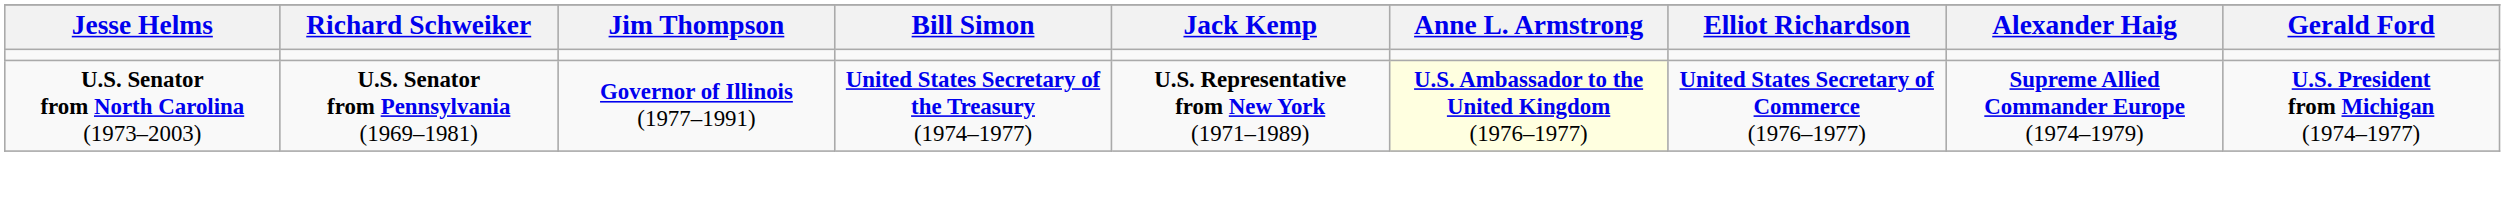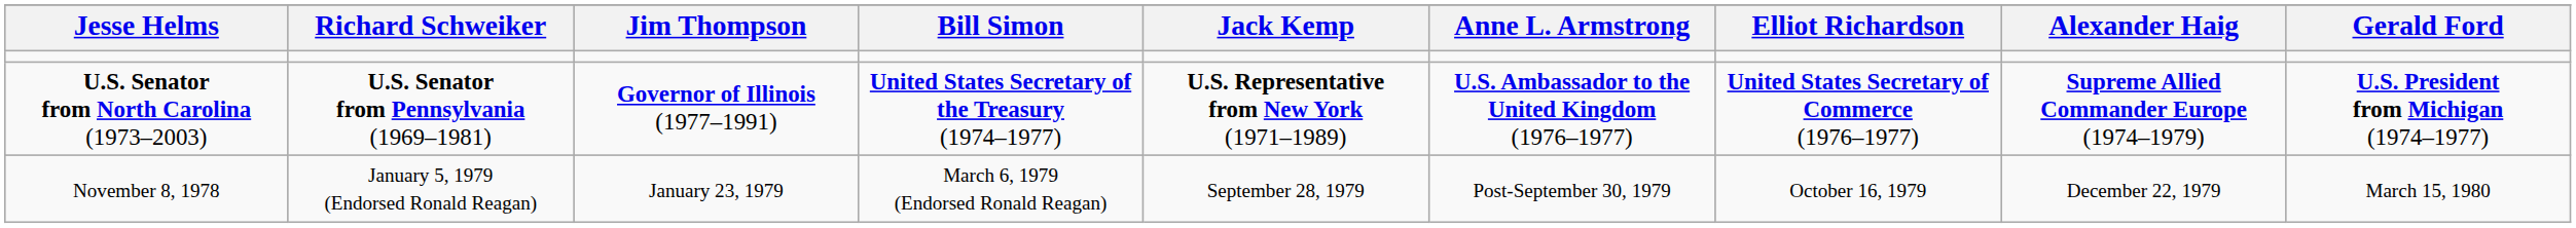 <table class="wikitable" style="font-size:90%;">
 <tr>
 </tr>
 <tr style="text-align:center">
 <th scope="col" style="width:10em; font-size:120%;"><a href='#'>Jesse Helms</a></th>
 <th scope="col" style="width:10em; font-size:120%;"><a href='#'>Richard Schweiker</a></th>
 <th scope="col" style="width:10em; font-size:120%;"><a href='#'>Jim Thompson</a></th>
 <th scope="col" style="width:10em; font-size:120%;"><a href='#'>Bill Simon</a></th>
 <th scope="col" style="width:10em; font-size:120%;"><a href='#'>Jack Kemp</a></th>
 <th scope="col" style="width:10em; font-size:120%;"><a href='#'>Anne L. Armstrong</a></th>
 <th scope="col" style="width:10em; font-size:120%;"><a href='#'>Elliot Richardson</a></th>
 <th scope="col" style="width:10em; font-size:120%;"><a href='#'>Alexander Haig</a></th>
 <th scope="col" style="width:10em; font-size:120%;"><a href='#'>Gerald Ford</a></th>
 </tr>
 <tr style="text-align:center">
 <td></td>
 <td></td>
 <td></td>
 <td></td>
 <td></td>
 <td></td>
 <td></td>
 <td></td>
 <td></td>
 </tr>
 <tr style="text-align:center">
 <td><strong>U.S. Senator<br>from <a href='#'>North Carolina</a></strong><br>(1973–2003)</td>
 <td><strong>U.S. Senator<br>from <a href='#'>Pennsylvania</a></strong><br>(1969–1981)</td>
 <td><strong><a href='#'>Governor of Illinois</a></strong><br>(1977–1991)</td>
 <td><strong><a href='#'>United States Secretary of the Treasury</a></strong><br>(1974–1977)</td>
 <td><strong>U.S. Representative<br>from <a href='#'>New York</a></strong><br>(1971–1989)</td>
-<td style="background: lightyellow;"><strong><a href='#'>U.S. Ambassador to the United Kingdom</a></strong><br>(1976–1977)</td>
+<td><strong><a href='#'>U.S. Ambassador to the United Kingdom</a></strong><br>(1976–1977)</td>
 <td><strong><a href='#'>United States Secretary of Commerce</a></strong><br>(1976–1977)</td>
 <td><strong><a href='#'>Supreme Allied Commander Europe</a></strong><br>(1974–1979)</td>
 <td><strong><a href='#'>U.S. President</a><br>from <a href='#'>Michigan</a></strong><br>(1974–1977)</td>
 </tr>
+<tr style="text-align:center">
+<td><small>November 8, 1978</small></td>
+<td><small>January 5, 1979<br>(Endorsed Ronald Reagan)</small></td>
+<td><small>January 23, 1979</small></td>
+<td><small>March 6, 1979<br>(Endorsed Ronald Reagan)</small></td>
+<td><small>September 28, 1979</small></td>
+<td><small>Post-September 30, 1979</small></td>
+<td><small>October 16, 1979</small></td>
+<td><small>December 22, 1979</small></td>
+<td><small>March 15, 1980</small></td>
+</tr>
 </table>
